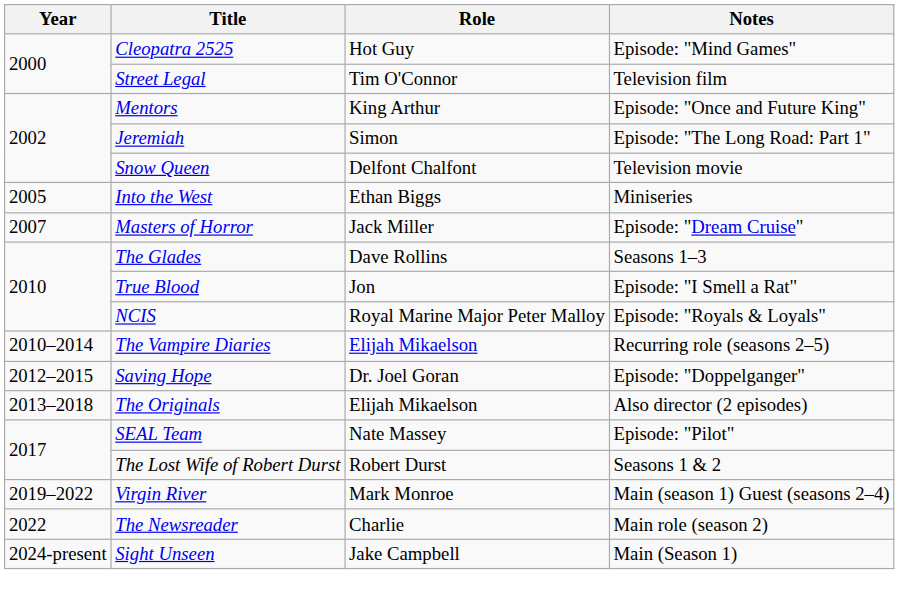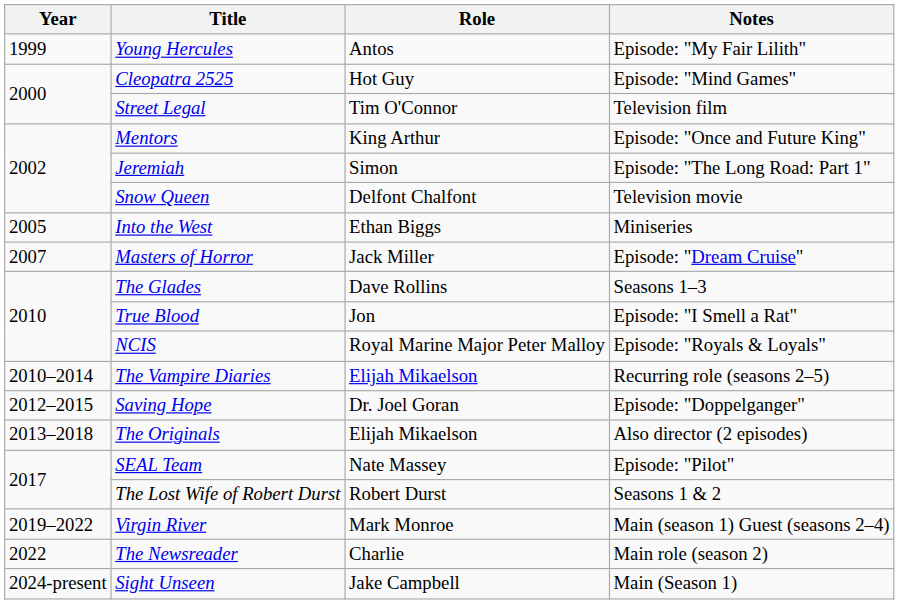 <table class="wikitable sortable">
 <tr>
 <th>Year</th>
 <th>Title</th>
 <th>Role</th>
 <th class="unsortable">Notes</th>
+</tr>
+<tr>
+<td>1999</td>
+<td><em><a href='#'>Young Hercules</a></em></td>
+<td>Antos</td>
+<td>Episode: "My Fair Lilith"</td>
 </tr>
 <tr>
 <td rowspan=2>2000</td>
 <td><em><a href='#'>Cleopatra 2525</a></em></td>
 <td>Hot Guy</td>
 <td>Episode: "Mind Games"</td>
 </tr>
 <tr>
 <td><em><a href='#'>Street Legal</a></em></td>
 <td>Tim O'Connor</td>
 <td>Television film</td>
 </tr>
 <tr>
 <td rowspan=3>2002</td>
 <td><em><a href='#'>Mentors</a></em></td>
 <td>King Arthur</td>
 <td>Episode: "Once and Future King"</td>
 </tr>
 <tr>
 <td><em><a href='#'>Jeremiah</a></em></td>
 <td>Simon</td>
 <td>Episode: "The Long Road: Part 1"</td>
 </tr>
 <tr>
 <td><em><a href='#'>Snow Queen</a></em></td>
 <td>Delfont Chalfont</td>
 <td>Television movie</td>
 </tr>
 <tr>
 <td>2005</td>
 <td><em><a href='#'>Into the West</a></em></td>
 <td>Ethan Biggs</td>
 <td>Miniseries</td>
 </tr>
 <tr>
 <td>2007</td>
 <td><em><a href='#'>Masters of Horror</a></em></td>
 <td>Jack Miller</td>
 <td>Episode: "<a href='#'>Dream Cruise</a>"</td>
 </tr>
 <tr>
 <td rowspan=3>2010</td>
 <td data-sort-value="Glades, The"><em><a href='#'>The Glades</a></em></td>
 <td>Dave Rollins</td>
 <td>Seasons 1–3</td>
 </tr>
 <tr>
 <td><em><a href='#'>True Blood</a></em></td>
 <td>Jon</td>
 <td>Episode: "I Smell a Rat"</td>
 </tr>
 <tr>
 <td><em><a href='#'>NCIS</a></em></td>
 <td>Royal Marine Major Peter Malloy</td>
 <td>Episode: "Royals & Loyals"</td>
 </tr>
 <tr>
 <td>2010–2014</td>
 <td data-sort-value="Vampire Diaries, The"><em><a href='#'>The Vampire Diaries</a></em></td>
 <td><a href='#'>Elijah Mikaelson</a></td>
 <td>Recurring role (seasons 2–5)</td>
 </tr>
 <tr>
 <td>2012–2015</td>
 <td><em><a href='#'>Saving Hope</a></em></td>
 <td>Dr. Joel Goran</td>
 <td>Episode: "Doppelganger"</td>
 </tr>
 <tr>
 <td>2013–2018</td>
 <td data-sort-value="Originals, The"><em><a href='#'>The Originals</a></em></td>
 <td>Elijah Mikaelson</td>
 <td>Also director (2 episodes)</td>
 </tr>
 <tr>
 <td rowspan=2>2017</td>
 <td><em><a href='#'>SEAL Team</a></em></td>
 <td>Nate Massey</td>
 <td>Episode: "Pilot"</td>
 </tr>
 <tr>
 <td data-sort-value="Lost Wife of Robert Durst, The"><em>The Lost Wife of Robert Durst</em></td>
 <td>Robert Durst</td>
 <td>Seasons 1 & 2</td>
 </tr>
 <tr>
 <td>2019–2022</td>
 <td><em><a href='#'>Virgin River</a></em></td>
 <td>Mark Monroe</td>
 <td>Main (season 1) Guest (seasons 2–4)</td>
 </tr>
 <tr>
 <td>2022</td>
 <td data-sort-value="Newsreader, The"><em><a href='#'>The Newsreader</a></em></td>
 <td>Charlie</td>
 <td>Main role (season 2)</td>
 </tr>
 <tr>
 <td>2024-present</td>
 <td><em><a href='#'>Sight Unseen</a></em></td>
 <td>Jake Campbell</td>
 <td>Main (Season 1)</td>
 </tr>
 </table>
